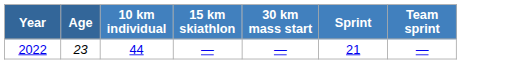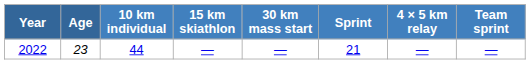 <table class="wikitable" style="font-size:95%; text-align:center; border:grey solid 1px; border-collapse:collapse; background:#ffffff;">
 <tr>
 <th style="background-color:#369; color:white; width:60px;"> Year </th>
 <th style="background-color:#369; color:white; width:40px;"> Age </th>
 <th style="background-color:#4180be; color:white; width:75px;"> 10 km <br> individual </th>
 <th style="background-color:#4180be; color:white; width:75px;"> 15 km <br> skiathlon </th>
 <th style="background-color:#4180be; color:white; width:75px;"> 30 km <br> mass start </th>
 <th style="background-color:#4180be; color:white; width:75px;"> Sprint </th>
+<th style="background-color:#4180be; color:white; width:75px;"> 4 × 5 km <br> relay </th>
 <th style="background-color:#4180be; color:white; width:75px;"> Team <br> sprint </th>
 </tr>
 <tr>
 <td><a href='#'>2022</a></td>
 <td><em>23</em></td>
 <td><a href='#'>44</a></td>
 <td><a href='#'>—</a></td>
 <td><a href='#'>—</a></td>
 <td><a href='#'>21</a></td>
 <td><a href='#'>—</a></td>
+<td><a href='#'>—</a></td>
 </tr>
 </table>
